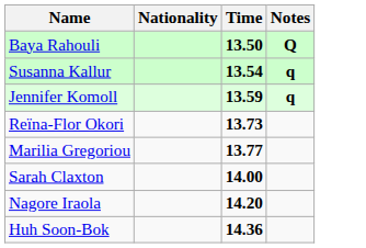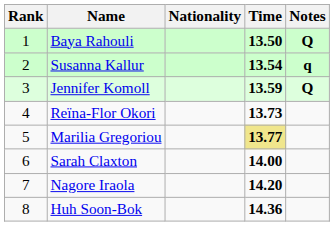 <table class="wikitable sortable" style="text-align:center">
 <tr>
+<th>Rank</th>
 <th>Name</th>
 <th>Nationality</th>
 <th>Time</th>
 <th>Notes</th>
 </tr>
 <tr bgcolor=ccffcc>
+<td>1</td>
 <td align=left><a href='#'>Baya Rahouli</a></td>
 <td align=left></td>
 <td><strong>13.50</strong></td>
 <td><strong>Q</strong></td>
 </tr>
 <tr bgcolor=ccffcc>
+<td>2</td>
 <td align=left><a href='#'>Susanna Kallur</a></td>
 <td align=left></td>
 <td><strong>13.54</strong></td>
 <td><strong>q</strong></td>
 </tr>
 <tr bgcolor=ddffdd>
+<td>3</td>
 <td align=left><a href='#'>Jennifer Komoll</a></td>
 <td align=left></td>
 <td><strong>13.59</strong></td>
-<td><strong>q</strong></td>
+<td><strong>Q</strong></td>
 </tr>
 <tr>
+<td>4</td>
 <td align=left><a href='#'>Reïna-Flor Okori</a></td>
 <td align=left></td>
 <td><strong>13.73</strong></td>
 <td></td>
 </tr>
 <tr>
+<td>5</td>
 <td align=left><a href='#'>Marilia Gregoriou</a></td>
 <td align=left></td>
-<td><strong>13.77</strong></td>
+<td style="background: khaki;"><strong>13.77</strong></td>
 <td></td>
 </tr>
 <tr>
+<td>6</td>
 <td align=left><a href='#'>Sarah Claxton</a></td>
 <td align=left></td>
 <td><strong>14.00</strong></td>
 <td></td>
 </tr>
 <tr>
+<td>7</td>
 <td align=left><a href='#'>Nagore Iraola</a></td>
 <td align=left></td>
 <td><strong>14.20</strong></td>
 <td></td>
 </tr>
 <tr>
+<td>8</td>
 <td align=left><a href='#'>Huh Soon-Bok</a></td>
 <td align=left></td>
 <td><strong>14.36</strong></td>
 <td></td>
 </tr>
 </table>
